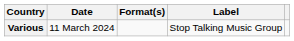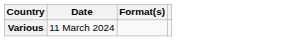 <table class="wikitable plainrowheaders">
 <tr>
 <th scope="col">Country</th>
 <th scope="col">Date</th>
 <th scope="col">Format(s)</th>
-<th scope="col">Label</th>
 <th scope="col"></th>
 </tr>
 <tr>
 <th scope="row">Various</th>
 <td>11 March 2024</td>
 <td></td>
-<td>Stop Talking Music Group</td>
 <td align="center"></td>
 </tr>
 </table>
